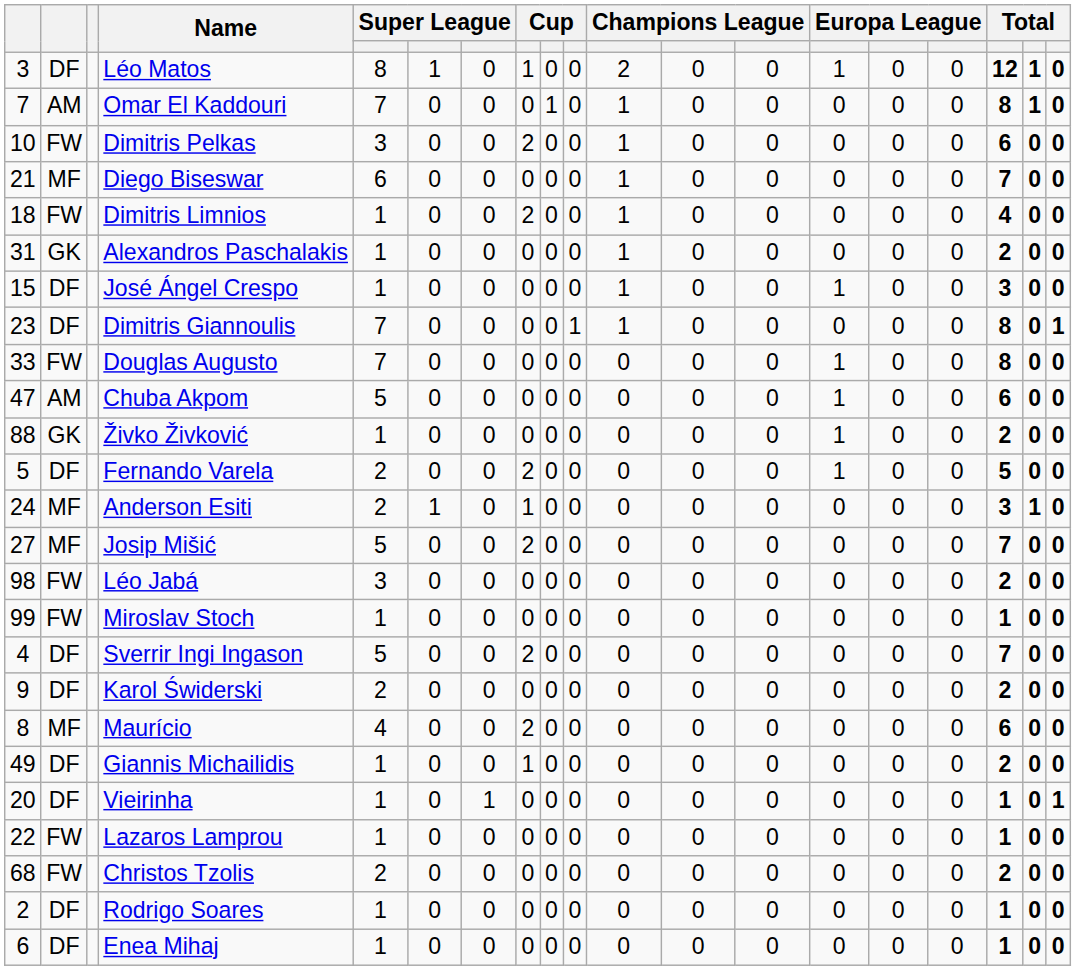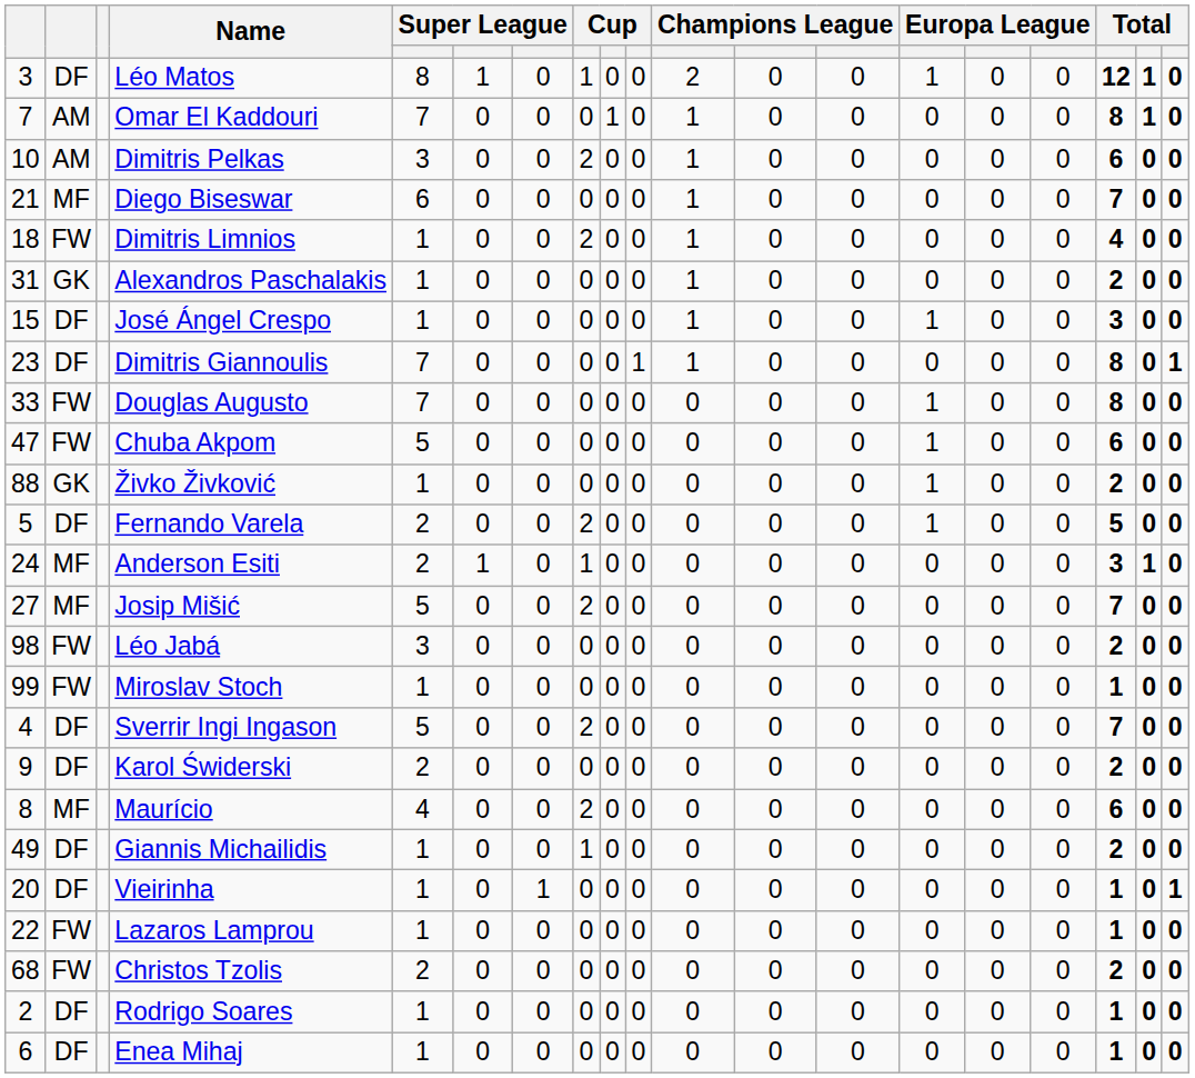 <table class="wikitable sortable" style="text-align:center">
 <tr>
 <th rowspan=2></th>
 <th rowspan=2></th>
 <th rowspan=2></th>
 <th rowspan=2>Name</th>
 <th colspan=3>Super League</th>
 <th colspan=3>Cup</th>
 <th colspan=3>Champions League</th>
 <th colspan=3>Europa League</th>
 <th colspan=3>Total</th>
 </tr>
 <tr>
 <th></th>
 <th></th>
 <th></th>
 <th></th>
 <th></th>
 <th></th>
 <th></th>
 <th></th>
 <th></th>
 <th></th>
 <th></th>
 <th></th>
 <th></th>
 <th></th>
 <th></th>
 </tr>
 <tr>
 <td>3</td>
 <td>DF</td>
 <td></td>
 <td align="left"><a href='#'>Léo Matos</a></td>
 <td>8</td>
 <td>1</td>
 <td>0</td>
 <td>1</td>
 <td>0</td>
 <td>0</td>
 <td>2</td>
 <td>0</td>
 <td>0</td>
 <td>1</td>
 <td>0</td>
 <td>0</td>
 <td><strong>12</strong></td>
 <td><strong>1</strong></td>
 <td><strong>0</strong></td>
 </tr>
 <tr>
 <td>7</td>
 <td>AM</td>
 <td></td>
 <td align="left"><a href='#'>Omar El Kaddouri</a></td>
 <td>7</td>
 <td>0</td>
 <td>0</td>
 <td>0</td>
 <td>1</td>
 <td>0</td>
 <td>1</td>
 <td>0</td>
 <td>0</td>
 <td>0</td>
 <td>0</td>
 <td>0</td>
 <td><strong>8</strong></td>
 <td><strong>1</strong></td>
 <td><strong>0</strong></td>
 </tr>
 <tr>
 <td>10</td>
-<td>FW</td>
+<td>AM</td>
 <td></td>
 <td align="left"><a href='#'>Dimitris Pelkas</a></td>
 <td>3</td>
 <td>0</td>
 <td>0</td>
 <td>2</td>
 <td>0</td>
 <td>0</td>
 <td>1</td>
 <td>0</td>
 <td>0</td>
 <td>0</td>
 <td>0</td>
 <td>0</td>
 <td><strong>6</strong></td>
 <td><strong>0</strong></td>
 <td><strong>0</strong></td>
 </tr>
 <tr>
 <td>21</td>
 <td>MF</td>
 <td></td>
 <td align="left"><a href='#'>Diego Biseswar</a></td>
 <td>6</td>
 <td>0</td>
 <td>0</td>
 <td>0</td>
 <td>0</td>
 <td>0</td>
 <td>1</td>
 <td>0</td>
 <td>0</td>
 <td>0</td>
 <td>0</td>
 <td>0</td>
 <td><strong>7</strong></td>
 <td><strong>0</strong></td>
 <td><strong>0</strong></td>
 </tr>
 <tr>
 <td>18</td>
 <td>FW</td>
 <td></td>
 <td align="left"><a href='#'>Dimitris Limnios</a></td>
 <td>1</td>
 <td>0</td>
 <td>0</td>
 <td>2</td>
 <td>0</td>
 <td>0</td>
 <td>1</td>
 <td>0</td>
 <td>0</td>
 <td>0</td>
 <td>0</td>
 <td>0</td>
 <td><strong>4</strong></td>
 <td><strong>0</strong></td>
 <td><strong>0</strong></td>
 </tr>
 <tr>
 <td>31</td>
 <td>GK</td>
 <td></td>
 <td align="left"><a href='#'>Alexandros Paschalakis</a></td>
 <td>1</td>
 <td>0</td>
 <td>0</td>
 <td>0</td>
 <td>0</td>
 <td>0</td>
 <td>1</td>
 <td>0</td>
 <td>0</td>
 <td>0</td>
 <td>0</td>
 <td>0</td>
 <td><strong>2</strong></td>
 <td><strong>0</strong></td>
 <td><strong>0</strong></td>
 </tr>
 <tr>
 <td>15</td>
 <td>DF</td>
 <td></td>
 <td align="left"><a href='#'>José Ángel Crespo</a></td>
 <td>1</td>
 <td>0</td>
 <td>0</td>
 <td>0</td>
 <td>0</td>
 <td>0</td>
 <td>1</td>
 <td>0</td>
 <td>0</td>
 <td>1</td>
 <td>0</td>
 <td>0</td>
 <td><strong>3</strong></td>
 <td><strong>0</strong></td>
 <td><strong>0</strong></td>
 </tr>
 <tr>
 <td>23</td>
 <td>DF</td>
 <td></td>
 <td align="left"><a href='#'>Dimitris Giannoulis</a></td>
 <td>7</td>
 <td>0</td>
 <td>0</td>
 <td>0</td>
 <td>0</td>
 <td>1</td>
 <td>1</td>
 <td>0</td>
 <td>0</td>
 <td>0</td>
 <td>0</td>
 <td>0</td>
 <td><strong>8</strong></td>
 <td><strong>0</strong></td>
 <td><strong>1</strong></td>
 </tr>
 <tr>
 <td>33</td>
 <td>FW</td>
 <td></td>
 <td align="left"><a href='#'>Douglas Augusto</a></td>
 <td>7</td>
 <td>0</td>
 <td>0</td>
 <td>0</td>
 <td>0</td>
 <td>0</td>
 <td>0</td>
 <td>0</td>
 <td>0</td>
 <td>1</td>
 <td>0</td>
 <td>0</td>
 <td><strong>8</strong></td>
 <td><strong>0</strong></td>
 <td><strong>0</strong></td>
 </tr>
 <tr>
 <td>47</td>
-<td>AM</td>
+<td>FW</td>
 <td></td>
 <td align="left"><a href='#'>Chuba Akpom</a></td>
 <td>5</td>
 <td>0</td>
 <td>0</td>
 <td>0</td>
 <td>0</td>
 <td>0</td>
 <td>0</td>
 <td>0</td>
 <td>0</td>
 <td>1</td>
 <td>0</td>
 <td>0</td>
 <td><strong>6</strong></td>
 <td><strong>0</strong></td>
 <td><strong>0</strong></td>
 </tr>
 <tr>
 <td>88</td>
 <td>GK</td>
 <td></td>
 <td align="left"><a href='#'>Živko Živković</a></td>
 <td>1</td>
 <td>0</td>
 <td>0</td>
 <td>0</td>
 <td>0</td>
 <td>0</td>
 <td>0</td>
 <td>0</td>
 <td>0</td>
 <td>1</td>
 <td>0</td>
 <td>0</td>
 <td><strong>2</strong></td>
 <td><strong>0</strong></td>
 <td><strong>0</strong></td>
 </tr>
 <tr>
 <td>5</td>
 <td>DF</td>
 <td></td>
 <td align="left"><a href='#'>Fernando Varela</a></td>
 <td>2</td>
 <td>0</td>
 <td>0</td>
 <td>2</td>
 <td>0</td>
 <td>0</td>
 <td>0</td>
 <td>0</td>
 <td>0</td>
 <td>1</td>
 <td>0</td>
 <td>0</td>
 <td><strong>5</strong></td>
 <td><strong>0</strong></td>
 <td><strong>0</strong></td>
 </tr>
 <tr>
 <td>24</td>
 <td>MF</td>
 <td></td>
 <td align="left"><a href='#'>Anderson Esiti</a></td>
 <td>2</td>
 <td>1</td>
 <td>0</td>
 <td>1</td>
 <td>0</td>
 <td>0</td>
 <td>0</td>
 <td>0</td>
 <td>0</td>
 <td>0</td>
 <td>0</td>
 <td>0</td>
 <td><strong>3</strong></td>
 <td><strong>1</strong></td>
 <td><strong>0</strong></td>
 </tr>
 <tr>
 <td>27</td>
 <td>MF</td>
 <td></td>
 <td align="left"><a href='#'>Josip Mišić</a></td>
 <td>5</td>
 <td>0</td>
 <td>0</td>
 <td>2</td>
 <td>0</td>
 <td>0</td>
 <td>0</td>
 <td>0</td>
 <td>0</td>
 <td>0</td>
 <td>0</td>
 <td>0</td>
 <td><strong>7</strong></td>
 <td><strong>0</strong></td>
 <td><strong>0</strong></td>
 </tr>
 <tr>
 <td>98</td>
 <td>FW</td>
 <td></td>
 <td align="left"><a href='#'>Léo Jabá</a></td>
 <td>3</td>
 <td>0</td>
 <td>0</td>
 <td>0</td>
 <td>0</td>
 <td>0</td>
 <td>0</td>
 <td>0</td>
 <td>0</td>
 <td>0</td>
 <td>0</td>
 <td>0</td>
 <td><strong>2</strong></td>
 <td><strong>0</strong></td>
 <td><strong>0</strong></td>
 </tr>
 <tr>
 <td>99</td>
 <td>FW</td>
 <td></td>
 <td align="left"><a href='#'>Miroslav Stoch</a></td>
 <td>1</td>
 <td>0</td>
 <td>0</td>
 <td>0</td>
 <td>0</td>
 <td>0</td>
 <td>0</td>
 <td>0</td>
 <td>0</td>
 <td>0</td>
 <td>0</td>
 <td>0</td>
 <td><strong>1</strong></td>
 <td><strong>0</strong></td>
 <td><strong>0</strong></td>
 </tr>
 <tr>
 <td>4</td>
 <td>DF</td>
 <td></td>
 <td align="left"><a href='#'>Sverrir Ingi Ingason</a></td>
 <td>5</td>
 <td>0</td>
 <td>0</td>
 <td>2</td>
 <td>0</td>
 <td>0</td>
 <td>0</td>
 <td>0</td>
 <td>0</td>
 <td>0</td>
 <td>0</td>
 <td>0</td>
 <td><strong>7</strong></td>
 <td><strong>0</strong></td>
 <td><strong>0</strong></td>
 </tr>
 <tr>
 <td>9</td>
 <td>DF</td>
 <td></td>
 <td align="left"><a href='#'>Karol Świderski</a></td>
 <td>2</td>
 <td>0</td>
 <td>0</td>
 <td>0</td>
 <td>0</td>
 <td>0</td>
 <td>0</td>
 <td>0</td>
 <td>0</td>
 <td>0</td>
 <td>0</td>
 <td>0</td>
 <td><strong>2</strong></td>
 <td><strong>0</strong></td>
 <td><strong>0</strong></td>
 </tr>
 <tr>
 <td>8</td>
 <td>MF</td>
 <td></td>
 <td align="left"><a href='#'>Maurício</a></td>
 <td>4</td>
 <td>0</td>
 <td>0</td>
 <td>2</td>
 <td>0</td>
 <td>0</td>
 <td>0</td>
 <td>0</td>
 <td>0</td>
 <td>0</td>
 <td>0</td>
 <td>0</td>
 <td><strong>6</strong></td>
 <td><strong>0</strong></td>
 <td><strong>0</strong></td>
 </tr>
 <tr>
 <td>49</td>
 <td>DF</td>
 <td></td>
 <td align="left"><a href='#'>Giannis Michailidis</a></td>
 <td>1</td>
 <td>0</td>
 <td>0</td>
 <td>1</td>
 <td>0</td>
 <td>0</td>
 <td>0</td>
 <td>0</td>
 <td>0</td>
 <td>0</td>
 <td>0</td>
 <td>0</td>
 <td><strong>2</strong></td>
 <td><strong>0</strong></td>
 <td><strong>0</strong></td>
 </tr>
 <tr>
 <td>20</td>
 <td>DF</td>
 <td></td>
 <td align="left"><a href='#'>Vieirinha</a></td>
 <td>1</td>
 <td>0</td>
 <td>1</td>
 <td>0</td>
 <td>0</td>
 <td>0</td>
 <td>0</td>
 <td>0</td>
 <td>0</td>
 <td>0</td>
 <td>0</td>
 <td>0</td>
 <td><strong>1</strong></td>
 <td><strong>0</strong></td>
 <td><strong>1</strong></td>
 </tr>
 <tr>
 <td>22</td>
 <td>FW</td>
 <td></td>
 <td align="left"><a href='#'>Lazaros Lamprou</a></td>
 <td>1</td>
 <td>0</td>
 <td>0</td>
 <td>0</td>
 <td>0</td>
 <td>0</td>
 <td>0</td>
 <td>0</td>
 <td>0</td>
 <td>0</td>
 <td>0</td>
 <td>0</td>
 <td><strong>1</strong></td>
 <td><strong>0</strong></td>
 <td><strong>0</strong></td>
 </tr>
 <tr>
 <td>68</td>
 <td>FW</td>
 <td></td>
 <td align="left"><a href='#'>Christos Tzolis</a></td>
 <td>2</td>
 <td>0</td>
 <td>0</td>
 <td>0</td>
 <td>0</td>
 <td>0</td>
 <td>0</td>
 <td>0</td>
 <td>0</td>
 <td>0</td>
 <td>0</td>
 <td>0</td>
 <td><strong>2</strong></td>
 <td><strong>0</strong></td>
 <td><strong>0</strong></td>
 </tr>
 <tr>
 <td>2</td>
 <td>DF</td>
 <td></td>
 <td align="left"><a href='#'>Rodrigo Soares</a></td>
 <td>1</td>
 <td>0</td>
 <td>0</td>
 <td>0</td>
 <td>0</td>
 <td>0</td>
 <td>0</td>
 <td>0</td>
 <td>0</td>
 <td>0</td>
 <td>0</td>
 <td>0</td>
 <td><strong>1</strong></td>
 <td><strong>0</strong></td>
 <td><strong>0</strong></td>
 </tr>
 <tr>
 <td>6</td>
 <td>DF</td>
 <td></td>
 <td align="left"><a href='#'>Enea Mihaj</a></td>
 <td>1</td>
 <td>0</td>
 <td>0</td>
 <td>0</td>
 <td>0</td>
 <td>0</td>
 <td>0</td>
 <td>0</td>
 <td>0</td>
 <td>0</td>
 <td>0</td>
 <td>0</td>
 <td><strong>1</strong></td>
 <td><strong>0</strong></td>
 <td><strong>0</strong></td>
 </tr>
 </table>
